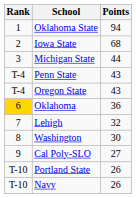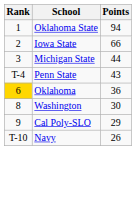 <table class="wikitable" style="text-align:center">
 <tr>
 <th>Rank</th>
 <th>School</th>
 <th>Points</th>
 </tr>
 <tr>
 <td>1</td>
 <td align=left><a href='#'>Oklahoma State</a></td>
 <td>94</td>
 </tr>
 <tr>
 <td>2</td>
 <td align=left><a href='#'>Iowa State</a></td>
-<td>68</td>
+<td>66</td>
 </tr>
 <tr>
 <td>3</td>
 <td align=left><a href='#'>Michigan State</a></td>
 <td>44</td>
 </tr>
 <tr>
 <td>T-4</td>
 <td align=left><a href='#'>Penn State</a></td>
 <td>43</td>
 </tr>
 <tr>
-<td>T-4</td>
-<td align=left><a href='#'>Oregon State</a></td>
-<td>43</td>
-</tr>
-<tr>
 <td style="background: gold;">6</td>
 <td align=left><a href='#'>Oklahoma</a></td>
 <td>36</td>
-</tr>
-<tr>
-<td>7</td>
-<td align=left><a href='#'>Lehigh</a></td>
-<td>32</td>
 </tr>
 <tr>
 <td>8</td>
 <td align=left><a href='#'>Washington</a></td>
 <td>30</td>
 </tr>
 <tr>
 <td>9</td>
 <td align=left><a href='#'>Cal Poly-SLO</a></td>
-<td>27</td>
-</tr>
-<tr>
-<td>T-10</td>
-<td align=left><a href='#'>Portland State</a></td>
-<td>26</td>
+<td>29</td>
 </tr>
 <tr>
 <td>T-10</td>
 <td align=left><a href='#'>Navy</a></td>
 <td>26</td>
 </tr>
 </table>
